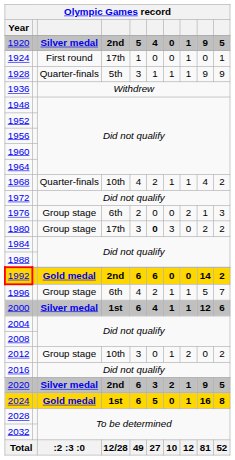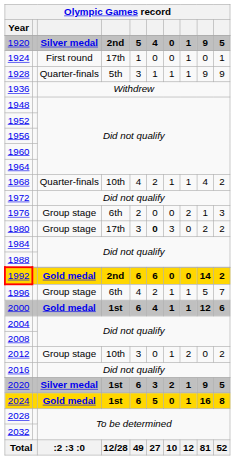 <table class="wikitable" style="text-align: center;">
 <tr>
 <th colspan=11><a href='#'>Olympic Games</a> record</th>
 </tr>
 <tr>
 <th width=>Year</th>
 <th width=></th>
 <th width=></th>
 <th width=></th>
 <th width=20px></th>
 <th width=20px></th>
 <th width=20px></th>
 <th width=20px></th>
 <th width=20px></th>
 <th width=20px></th>
 </tr>
 <tr>
 </tr>
 <tr style="background:silver;">
 <td><a href='#'>1920</a></td>
 <td></td>
 <td><strong><a href='#'>Silver medal</a></strong></td>
 <td><strong>2nd</strong></td>
 <td><strong>5</strong></td>
 <td><strong>4</strong></td>
 <td><strong>0</strong></td>
 <td><strong>1</strong></td>
 <td><strong>9</strong></td>
 <td><strong>5</strong></td>
 </tr>
 <tr>
 <td><a href='#'>1924</a></td>
 <td></td>
 <td>First round</td>
 <td>17th</td>
 <td>1</td>
 <td>0</td>
 <td>0</td>
 <td>1</td>
 <td>0</td>
 <td>1</td>
 </tr>
 <tr>
 <td><a href='#'>1928</a></td>
 <td></td>
 <td>Quarter-finals</td>
 <td>5th</td>
 <td>3</td>
 <td>1</td>
 <td>1</td>
 <td>1</td>
 <td>9</td>
 <td>9</td>
 </tr>
 <tr>
 <td><a href='#'>1936</a></td>
 <td></td>
 <td colspan="8"><em>Withdrew</em></td>
 </tr>
 <tr>
 <td><a href='#'>1948</a></td>
 <td></td>
 <td rowspan=5 colspan=8><em>Did not qualify</em></td>
 </tr>
 <tr>
 <td><a href='#'>1952</a></td>
 <td></td>
 </tr>
 <tr>
 <td><a href='#'>1956</a></td>
 <td></td>
 </tr>
 <tr>
 <td><a href='#'>1960</a></td>
 <td></td>
 </tr>
 <tr>
 <td><a href='#'>1964</a></td>
 <td></td>
 </tr>
 <tr>
 <td><a href='#'>1968</a></td>
 <td></td>
 <td>Quarter-finals</td>
 <td>10th</td>
 <td>4</td>
 <td>2</td>
 <td>1</td>
 <td>1</td>
 <td>4</td>
 <td>2</td>
 </tr>
 <tr>
 <td><a href='#'>1972</a></td>
 <td></td>
 <td colspan="8"><em>Did not qualify</em></td>
 </tr>
 <tr>
 <td><a href='#'>1976</a></td>
 <td></td>
 <td>Group stage</td>
 <td>6th</td>
 <td>2</td>
 <td>0</td>
 <td>0</td>
 <td>2</td>
 <td>1</td>
 <td>3</td>
 </tr>
 <tr>
 <td><a href='#'>1980</a></td>
 <td></td>
 <td>Group stage</td>
 <td>17th</td>
 <td>3</td>
 <td><strong>0</strong></td>
 <td>3</td>
 <td>0</td>
 <td>2</td>
 <td>2</td>
 </tr>
 <tr>
 <td><a href='#'>1984</a></td>
 <td></td>
 <td colspan="8" rowspan="2"><em>Did not qualify</em></td>
 </tr>
 <tr>
 <td><a href='#'>1988</a></td>
 <td></td>
 </tr>
 <tr>
 </tr>
 <tr style="background:gold;">
 <td style="border: 3px solid red"><a href='#'>1992</a></td>
 <td></td>
 <td><strong><a href='#'>Gold medal</a></strong></td>
 <td><strong>2nd</strong></td>
 <td><strong>6</strong></td>
 <td><strong>6</strong></td>
 <td><strong>0</strong></td>
 <td><strong>0</strong></td>
 <td><strong>14</strong></td>
 <td><strong>2</strong></td>
 </tr>
 <tr>
 <td><a href='#'>1996</a></td>
 <td></td>
 <td>Group stage</td>
 <td>6th</td>
 <td>4</td>
 <td>2</td>
 <td>1</td>
 <td>1</td>
 <td>5</td>
 <td>7</td>
 </tr>
 <tr style="background:silver;">
 <td><a href='#'>2000</a></td>
 <td></td>
-<td><strong><a href='#'>Silver medal</a></strong></td>
+<td><strong><a href='#'>Gold medal</a></strong></td>
 <td><strong>1st</strong></td>
 <td><strong>6</strong></td>
 <td><strong>4</strong></td>
 <td><strong>1</strong></td>
 <td><strong>1</strong></td>
 <td><strong>12</strong></td>
 <td><strong>6</strong></td>
 </tr>
 <tr>
 <td><a href='#'>2004</a></td>
 <td></td>
 <td colspan="8" rowspan="2"><em>Did not qualify</em></td>
 </tr>
 <tr>
 <td><a href='#'>2008</a></td>
 <td></td>
 </tr>
 <tr>
 <td><a href='#'>2012</a></td>
 <td></td>
 <td>Group stage</td>
 <td>10th</td>
 <td>3</td>
 <td>0</td>
 <td>1</td>
 <td>2</td>
 <td>0</td>
 <td>2</td>
 </tr>
 <tr>
 <td><a href='#'>2016</a></td>
 <td></td>
 <td colspan="8"><em>Did not qualify</em></td>
 </tr>
 <tr>
 </tr>
 <tr style="background:silver;">
 <td><a href='#'>2020</a></td>
 <td></td>
 <td><strong><a href='#'>Silver medal</a></strong></td>
-<td><strong>2nd</strong></td>
+<td><strong>1st</strong></td>
 <td><strong>6</strong></td>
 <td><strong>3</strong></td>
 <td><strong>2</strong></td>
 <td><strong>1</strong></td>
 <td><strong>9</strong></td>
 <td><strong>5</strong></td>
 </tr>
 <tr style="background:gold;">
 <td><a href='#'>2024</a></td>
 <td></td>
 <td><strong><a href='#'>Gold medal</a></strong></td>
 <td><strong>1st</strong></td>
 <td><strong>6</strong></td>
 <td><strong>5</strong></td>
 <td><strong>0</strong></td>
 <td><strong>1</strong></td>
 <td><strong>16</strong></td>
 <td><strong>8</strong></td>
 </tr>
 <tr>
 <td><a href='#'>2028</a></td>
 <td></td>
 <td colspan="8" rowspan="2"><em>To be determined</em></td>
 </tr>
 <tr>
 <td><a href='#'>2032</a></td>
 <td></td>
 </tr>
 <tr>
 <th colspan=2>Total</th>
 <th>:2 :3 :0</th>
 <th>12/28</th>
 <th>49</th>
 <th>27</th>
 <th>10</th>
 <th>12</th>
 <th>81</th>
 <th>52</th>
 </tr>
 </table>
